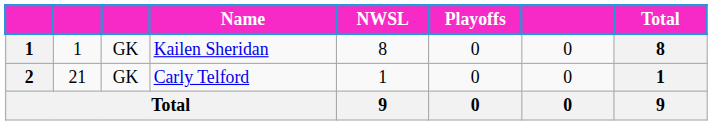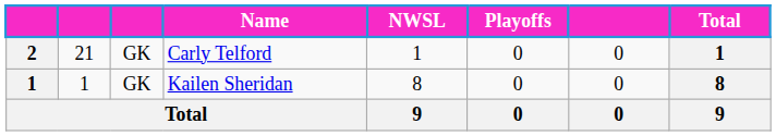 <table class="wikitable" style="text-align:center;">
 <tr>
 <th style="background:#f72ac7; color:white; border:2px solid #2597d9; width:35px;"></th>
 <th style="background:#f72ac7; color:white; border:2px solid #2597d9; width:35px;"></th>
 <th style="background:#f72ac7; color:white; border:2px solid #2597d9; width:35px;"></th>
 <th style="background:#f72ac7; color:white; border:2px solid #2597d9; width:160px;">Name</th>
 <th style="background:#f72ac7; color:white; border:2px solid #2597d9; width:75px;">NWSL</th>
 <th style="background:#f72ac7; color:white; border:2px solid #2597d9; width:75px;">Playoffs</th>
 <th style="background:#f72ac7; color:white; border:2px solid #2597d9; width:75px;"></th>
 <th style="background:#f72ac7; color:white; border:2px solid #2597d9; width:75px;">Total</th>
 </tr>
 <tr>
+<th>2</th>
+<td>21</td>
+<td>GK</td>
+<td align="left"> <a href='#'>Carly Telford</a></td>
+<td>1</td>
+<td>0</td>
+<td>0</td>
+<th>1</th>
+</tr>
+<tr>
 <th>1</th>
 <td>1</td>
 <td>GK</td>
 <td align="left"> <a href='#'>Kailen Sheridan</a></td>
 <td>8</td>
 <td>0</td>
 <td>0</td>
 <th>8</th>
 </tr>
 <tr>
-<th>2</th>
-<td>21</td>
-<td>GK</td>
-<td align="left"> <a href='#'>Carly Telford</a></td>
-<td>1</td>
-<td>0</td>
-<td>0</td>
-<th>1</th>
-</tr>
-<tr>
 <th colspan="4">Total</th>
 <th>9</th>
 <th>0</th>
 <th>0</th>
 <th>9</th>
 </tr>
 </table>
